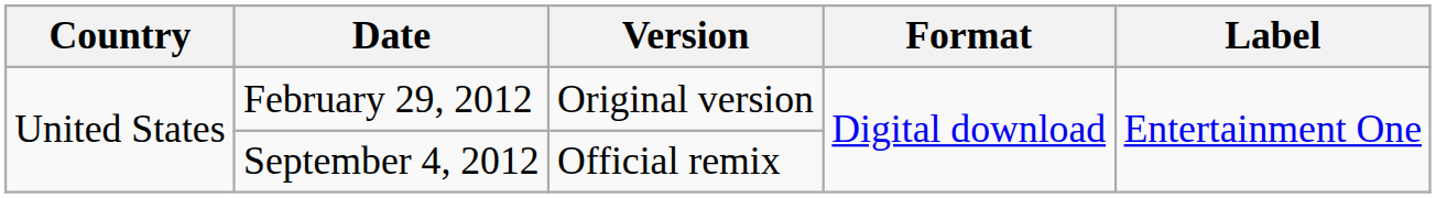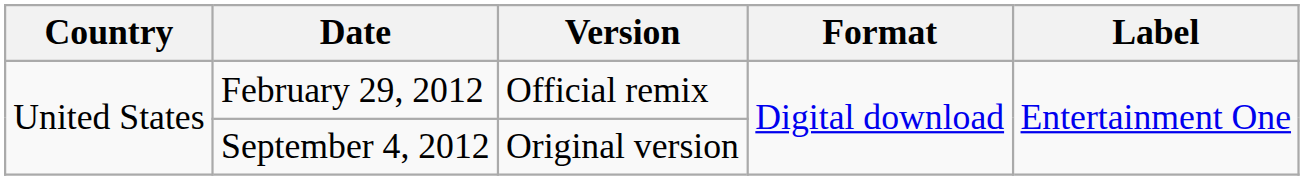 <table class="wikitable">
 <tr>
 <th>Country</th>
 <th>Date</th>
 <th>Version</th>
 <th>Format</th>
 <th>Label</th>
 </tr>
 <tr>
 <td rowspan="2">United States</td>
 <td rowspan="1">February 29, 2012</td>
-<td>Original version</td>
+<td>Official remix</td>
 <td rowspan="2"><a href='#'>Digital download</a></td>
 <td rowspan="2"><a href='#'>Entertainment One</a></td>
 </tr>
 <tr>
 <td>September 4, 2012</td>
-<td>Official remix</td>
+<td>Original version</td>
 </tr>
 </table>
